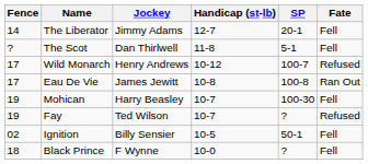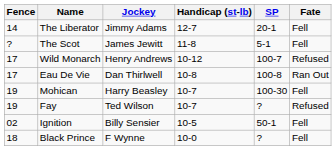 <table class="wikitable sortable">
 <tr>
 <th>Fence</th>
 <th>Name</th>
 <th><a href='#'>Jockey</a></th>
 <th>Handicap (<a href='#'>st</a>-<a href='#'>lb</a>)</th>
 <th><a href='#'>SP</a></th>
 <th>Fate</th>
 </tr>
 <tr>
 <td>14</td>
 <td>The Liberator</td>
 <td>Jimmy Adams</td>
 <td>12-7</td>
 <td>20-1</td>
 <td>Fell</td>
 </tr>
 <tr>
 <td>?</td>
 <td>The Scot</td>
-<td>Dan Thirlwell</td>
+<td>James Jewitt</td>
 <td>11-8</td>
 <td>5-1</td>
 <td>Fell</td>
 </tr>
 <tr>
 <td>17</td>
 <td>Wild Monarch</td>
 <td>Henry Andrews</td>
 <td>10-12</td>
 <td>100-7</td>
 <td>Refused</td>
 </tr>
 <tr>
 <td>17</td>
 <td>Eau De Vie</td>
-<td>James Jewitt</td>
+<td>Dan Thirlwell</td>
 <td>10-8</td>
 <td>100-8</td>
 <td>Ran Out</td>
 </tr>
 <tr>
 <td>19</td>
 <td>Mohican</td>
 <td>Harry Beasley</td>
 <td>10-7</td>
 <td>100-30</td>
 <td>Fell</td>
 </tr>
 <tr>
 <td>19</td>
 <td>Fay</td>
 <td>Ted Wilson</td>
 <td>10-7</td>
 <td>?</td>
 <td>Refused</td>
 </tr>
 <tr>
 <td>02</td>
 <td>Ignition</td>
 <td>Billy Sensier</td>
 <td>10-5</td>
 <td>50-1</td>
 <td>Fell</td>
 </tr>
 <tr>
 <td>18</td>
 <td>Black Prince</td>
 <td>F Wynne</td>
 <td>10-0</td>
 <td>?</td>
 <td>Fell</td>
 </tr>
 </table>
